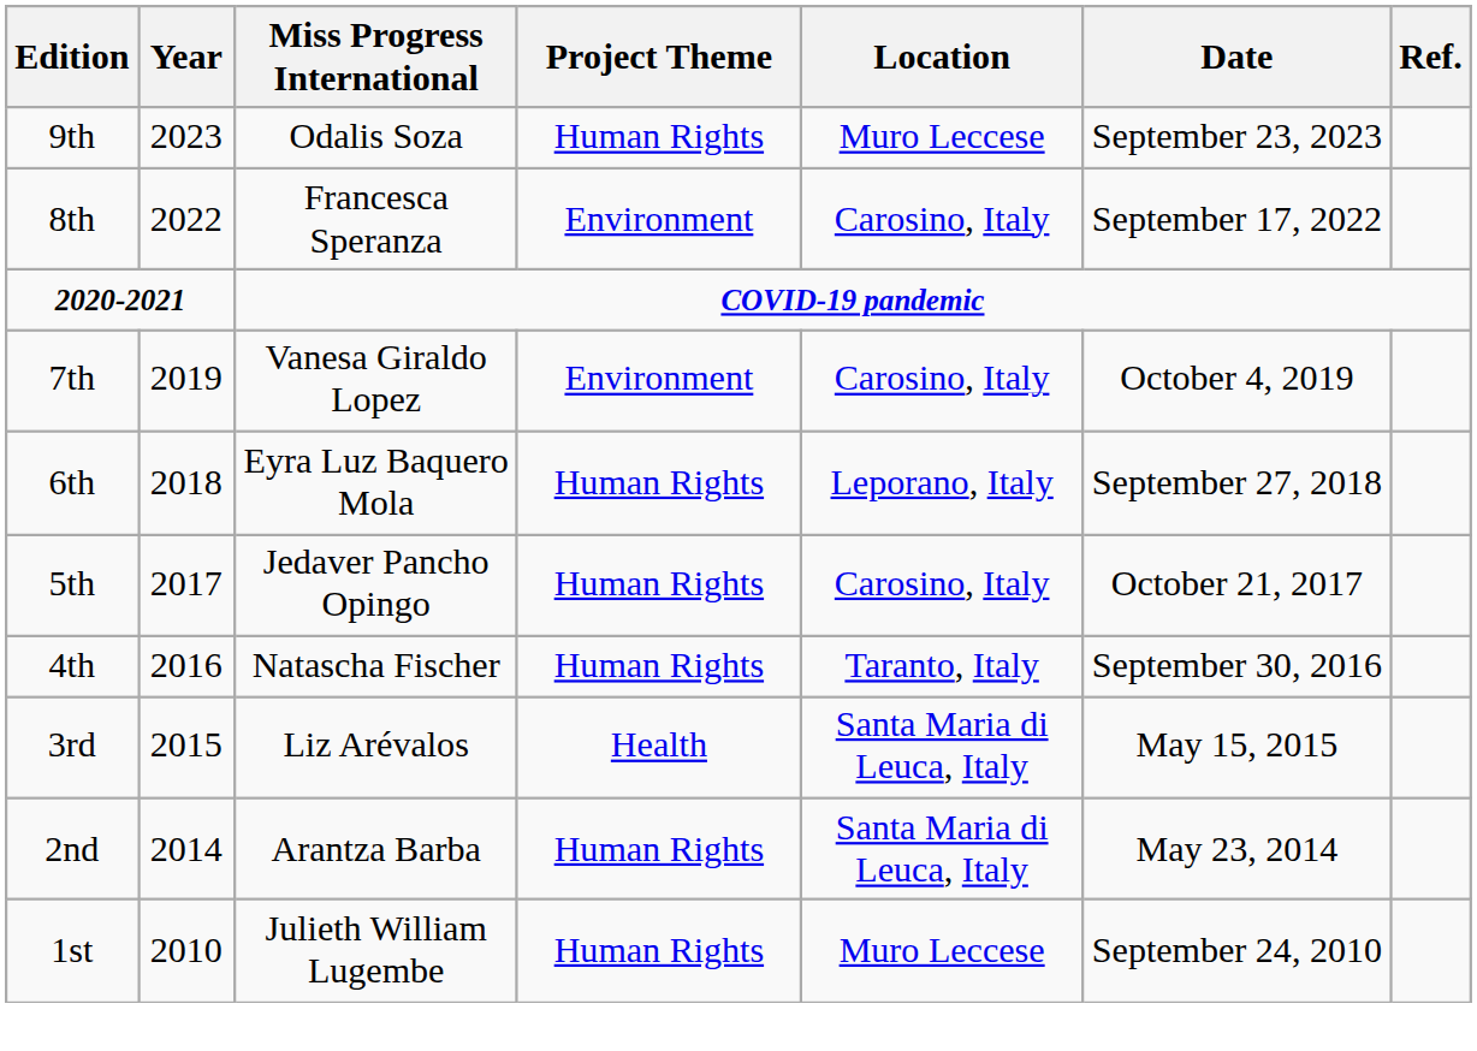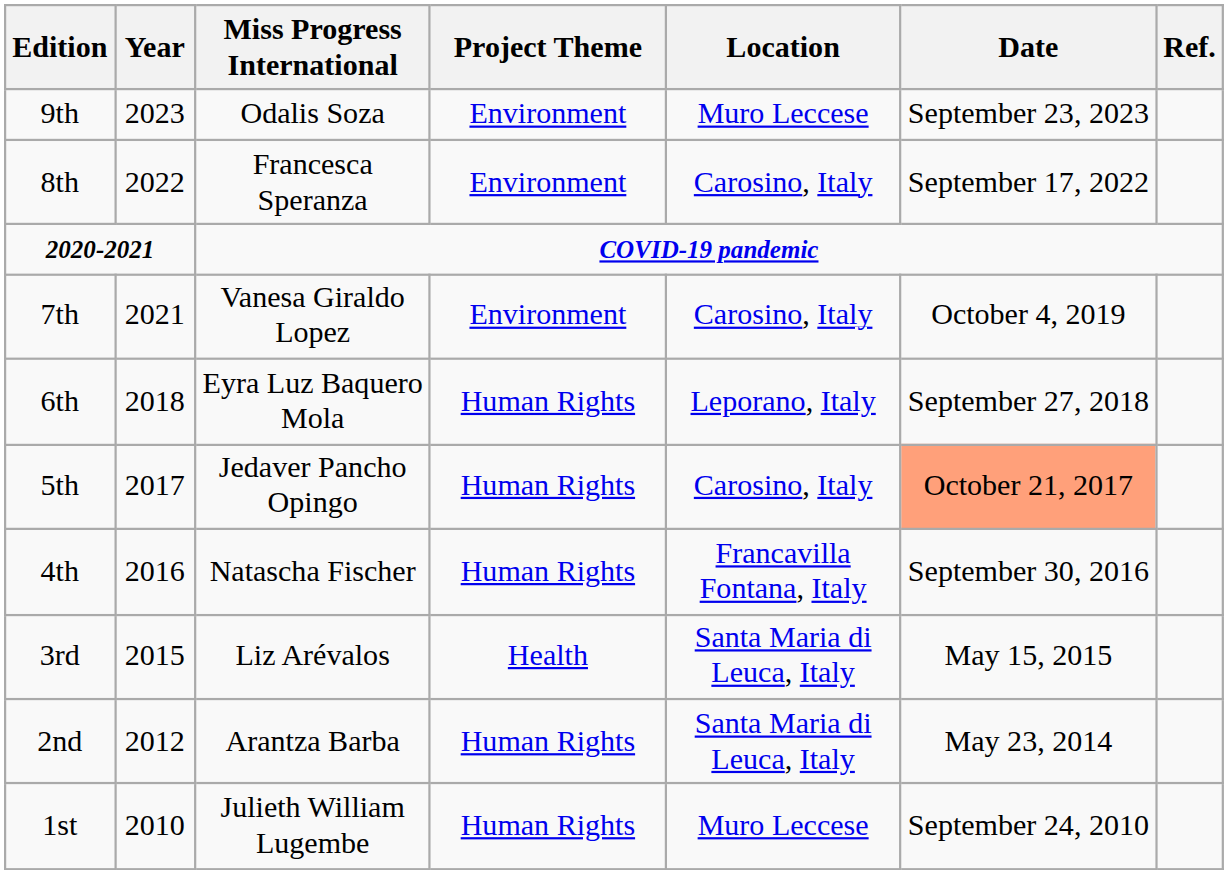 <table class="wikitable sortable" style="font-size: 85%; text-align:center;">
 <tr>
 <th>Edition</th>
 <th width="30">Year</th>
 <th width="100">Miss Progress International</th>
 <th width="100">Project Theme</th>
 <th width="100">Location</th>
 <th>Date</th>
 <th>Ref.</th>
 </tr>
 <tr>
 <td>9th</td>
 <td>2023</td>
 <td style="text-align:center;">Odalis Soza<br></td>
-<td><a href='#'>Human Rights</a></td>
+<td><a href='#'>Environment</a></td>
 <td><a href='#'>Muro Leccese</a></td>
 <td>September 23, 2023</td>
 <td></td>
 </tr>
 <tr>
 <td>8th</td>
 <td>2022</td>
 <td style="text-align:center;">Francesca Speranza<br></td>
 <td><a href='#'>Environment</a></td>
 <td><a href='#'>Carosino</a>, <a href='#'>Italy</a></td>
 <td>September 17, 2022</td>
 <td></td>
 </tr>
 <tr>
 <td colspan="2"><em><small><strong>2020-2021</strong></small></em></td>
 <td colspan="5"><em><a href='#'><strong><small>COVID-19 pandemic</small></strong></a></em></td>
 </tr>
 <tr>
 <td>7th</td>
-<td>2019</td>
+<td>2021</td>
 <td style="text-align:center;">Vanesa Giraldo Lopez<br></td>
 <td><a href='#'>Environment</a></td>
 <td><a href='#'>Carosino</a>, <a href='#'>Italy</a></td>
 <td>October 4, 2019</td>
 <td></td>
 </tr>
 <tr>
 <td>6th</td>
 <td>2018</td>
 <td style="text-align:center;">Eyra Luz Baquero Mola<br></td>
 <td><a href='#'>Human Rights</a></td>
 <td><a href='#'>Leporano</a>, <a href='#'>Italy</a></td>
 <td>September 27, 2018</td>
 <td></td>
 </tr>
 <tr>
 <td>5th</td>
 <td>2017</td>
 <td style="text-align:center;">Jedaver Pancho Opingo<br></td>
 <td><a href='#'>Human Rights</a></td>
 <td><a href='#'>Carosino</a>, <a href='#'>Italy</a></td>
-<td>October 21, 2017</td>
+<td style="background: lightsalmon;">October 21, 2017</td>
 <td></td>
 </tr>
 <tr>
 <td>4th</td>
 <td>2016</td>
 <td style="text-align:center;">Natascha Fischer<br></td>
 <td><a href='#'>Human Rights</a></td>
-<td><a href='#'>Taranto</a>, <a href='#'>Italy</a></td>
+<td><a href='#'>Francavilla Fontana</a>, <a href='#'>Italy</a></td>
 <td>September 30, 2016</td>
 <td></td>
 </tr>
 <tr>
 <td>3rd</td>
 <td>2015</td>
 <td style="text-align:center;">Liz Arévalos<br></td>
 <td><a href='#'>Health</a></td>
 <td><a href='#'>Santa Maria di Leuca</a>, <a href='#'>Italy</a></td>
 <td>May 15, 2015</td>
 <td></td>
 </tr>
 <tr>
 <td>2nd</td>
-<td>2014</td>
+<td>2012</td>
 <td style="text-align:center;">Arantza Barba<br></td>
 <td><a href='#'>Human Rights</a></td>
 <td><a href='#'>Santa Maria di Leuca</a>, <a href='#'>Italy</a></td>
 <td>May 23, 2014</td>
 <td></td>
 </tr>
 <tr>
 <td>1st</td>
 <td>2010</td>
 <td style="text-align:center;">Julieth William Lugembe<br></td>
 <td><a href='#'>Human Rights</a></td>
 <td><a href='#'>Muro Leccese</a></td>
 <td>September 24, 2010</td>
 <td></td>
 </tr>
 </table>
